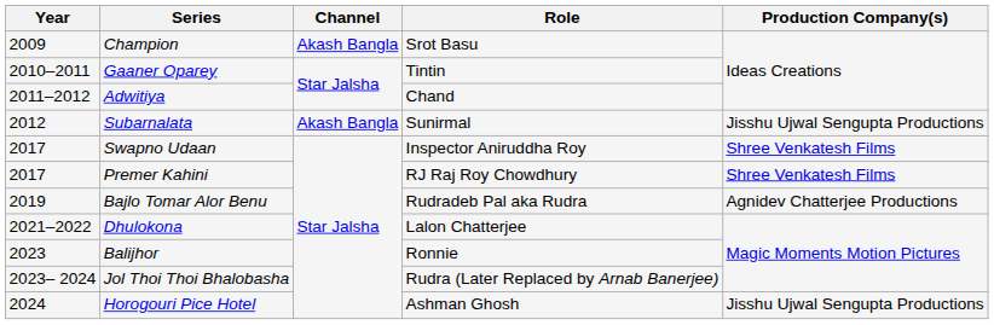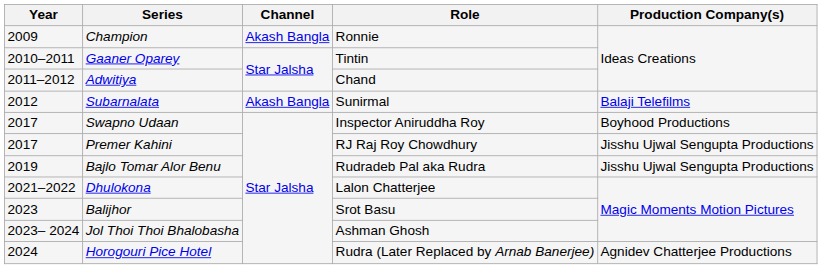 <table class="wikitable sortable" style="background:#F5F5F5;">
 <tr>
 <th>Year</th>
 <th>Series</th>
 <th>Channel</th>
 <th>Role</th>
 <th>Production Company(s)</th>
 </tr>
 <tr>
 <td>2009</td>
 <td><em>Champion</em></td>
 <td><a href='#'>Akash Bangla</a></td>
-<td>Srot Basu</td>
+<td>Ronnie</td>
 <td rowspan="3">Ideas Creations</td>
 </tr>
 <tr>
 <td>2010–2011</td>
 <td><em><a href='#'>Gaaner Oparey</a></em></td>
 <td rowspan="2"><a href='#'>Star Jalsha</a></td>
 <td>Tintin</td>
 </tr>
 <tr>
 <td>2011–2012</td>
 <td><em><a href='#'>Adwitiya</a></em></td>
 <td>Chand</td>
 </tr>
 <tr>
 <td>2012</td>
 <td><em><a href='#'>Subarnalata</a></em></td>
 <td><a href='#'>Akash Bangla</a></td>
 <td>Sunirmal</td>
-<td>Jisshu Ujwal Sengupta Productions</td>
+<td><a href='#'>Balaji Telefilms</a></td>
 </tr>
 <tr>
 <td>2017</td>
 <td><em>Swapno Udaan</em></td>
 <td rowspan="7"><a href='#'>Star Jalsha</a></td>
 <td>Inspector Aniruddha Roy</td>
-<td><a href='#'>Shree Venkatesh Films</a></td>
+<td>Boyhood Productions</td>
 </tr>
 <tr>
 <td>2017</td>
 <td><em>Premer Kahini</em></td>
 <td>RJ Raj Roy Chowdhury</td>
-<td><a href='#'>Shree Venkatesh Films</a></td>
+<td>Jisshu Ujwal Sengupta Productions</td>
 </tr>
 <tr>
 <td>2019</td>
 <td><em>Bajlo Tomar Alor Benu</em></td>
 <td>Rudradeb Pal aka Rudra</td>
-<td>Agnidev Chatterjee Productions</td>
+<td>Jisshu Ujwal Sengupta Productions</td>
 </tr>
 <tr>
 <td>2021–2022</td>
 <td><em><a href='#'>Dhulokona</a></em></td>
 <td>Lalon Chatterjee</td>
 <td rowspan="3"><a href='#'>Magic Moments Motion Pictures</a></td>
 </tr>
 <tr>
 <td>2023</td>
 <td><em>Balijhor</em></td>
-<td>Ronnie</td>
+<td>Srot Basu</td>
 </tr>
 <tr>
 <td>2023– 2024</td>
 <td><em>Jol Thoi Thoi Bhalobasha</em></td>
-<td>Rudra (Later Replaced by <em>Arnab Banerjee)</em></td>
+<td>Ashman Ghosh</td>
 </tr>
 <tr>
 <td>2024</td>
 <td><em><a href='#'>Horogouri Pice Hotel</a></em></td>
-<td>Ashman Ghosh</td>
-<td>Jisshu Ujwal Sengupta Productions</td>
+<td>Rudra (Later Replaced by <em>Arnab Banerjee)</em></td>
+<td>Agnidev Chatterjee Productions</td>
 </tr>
 </table>
